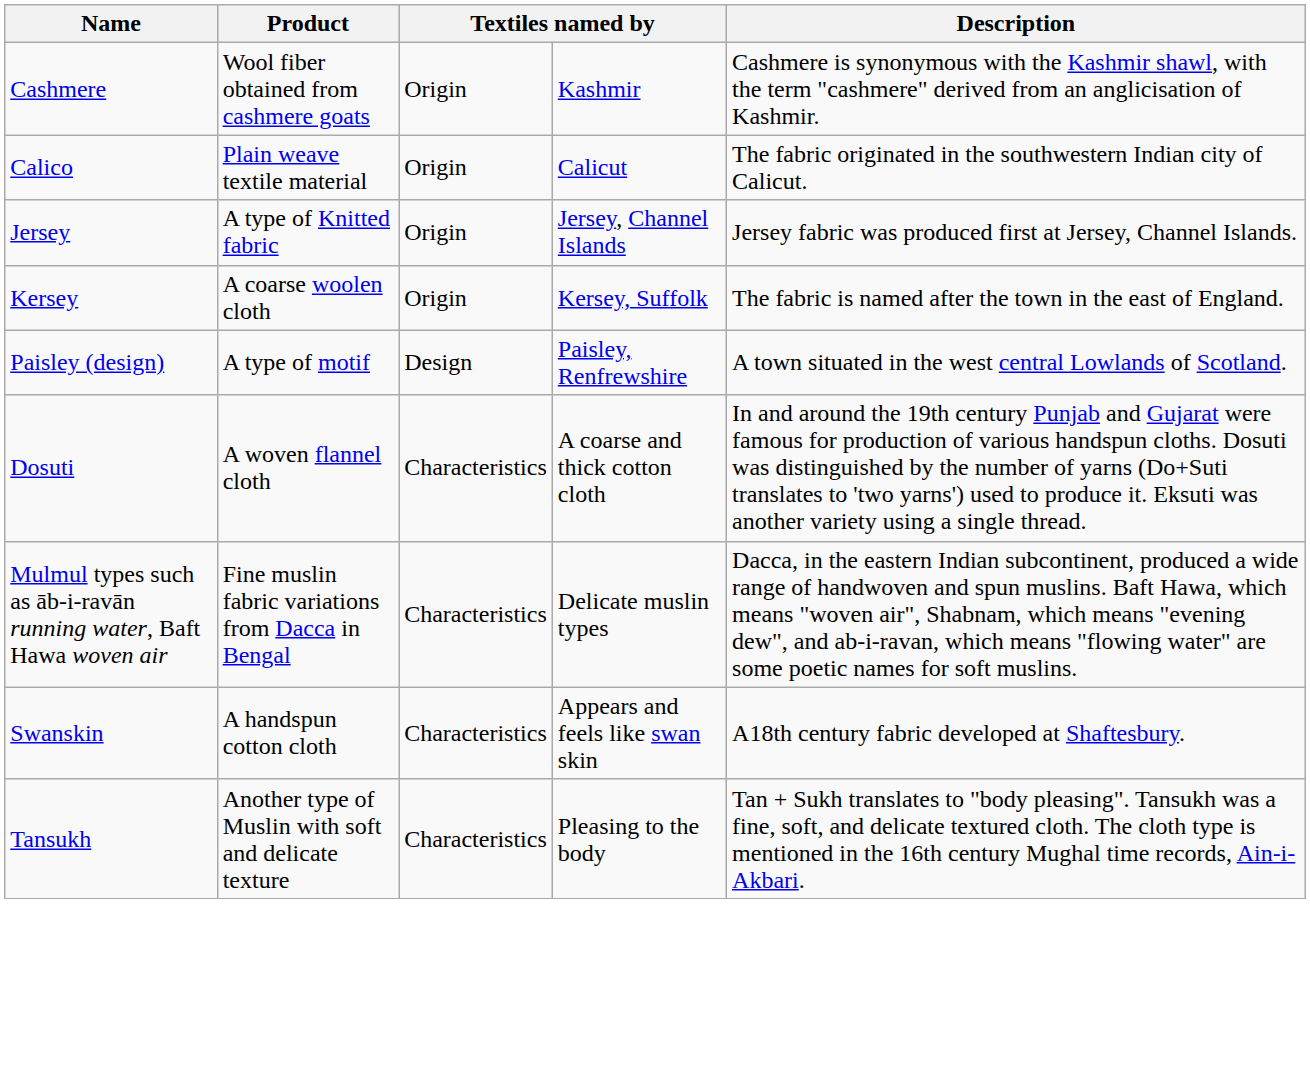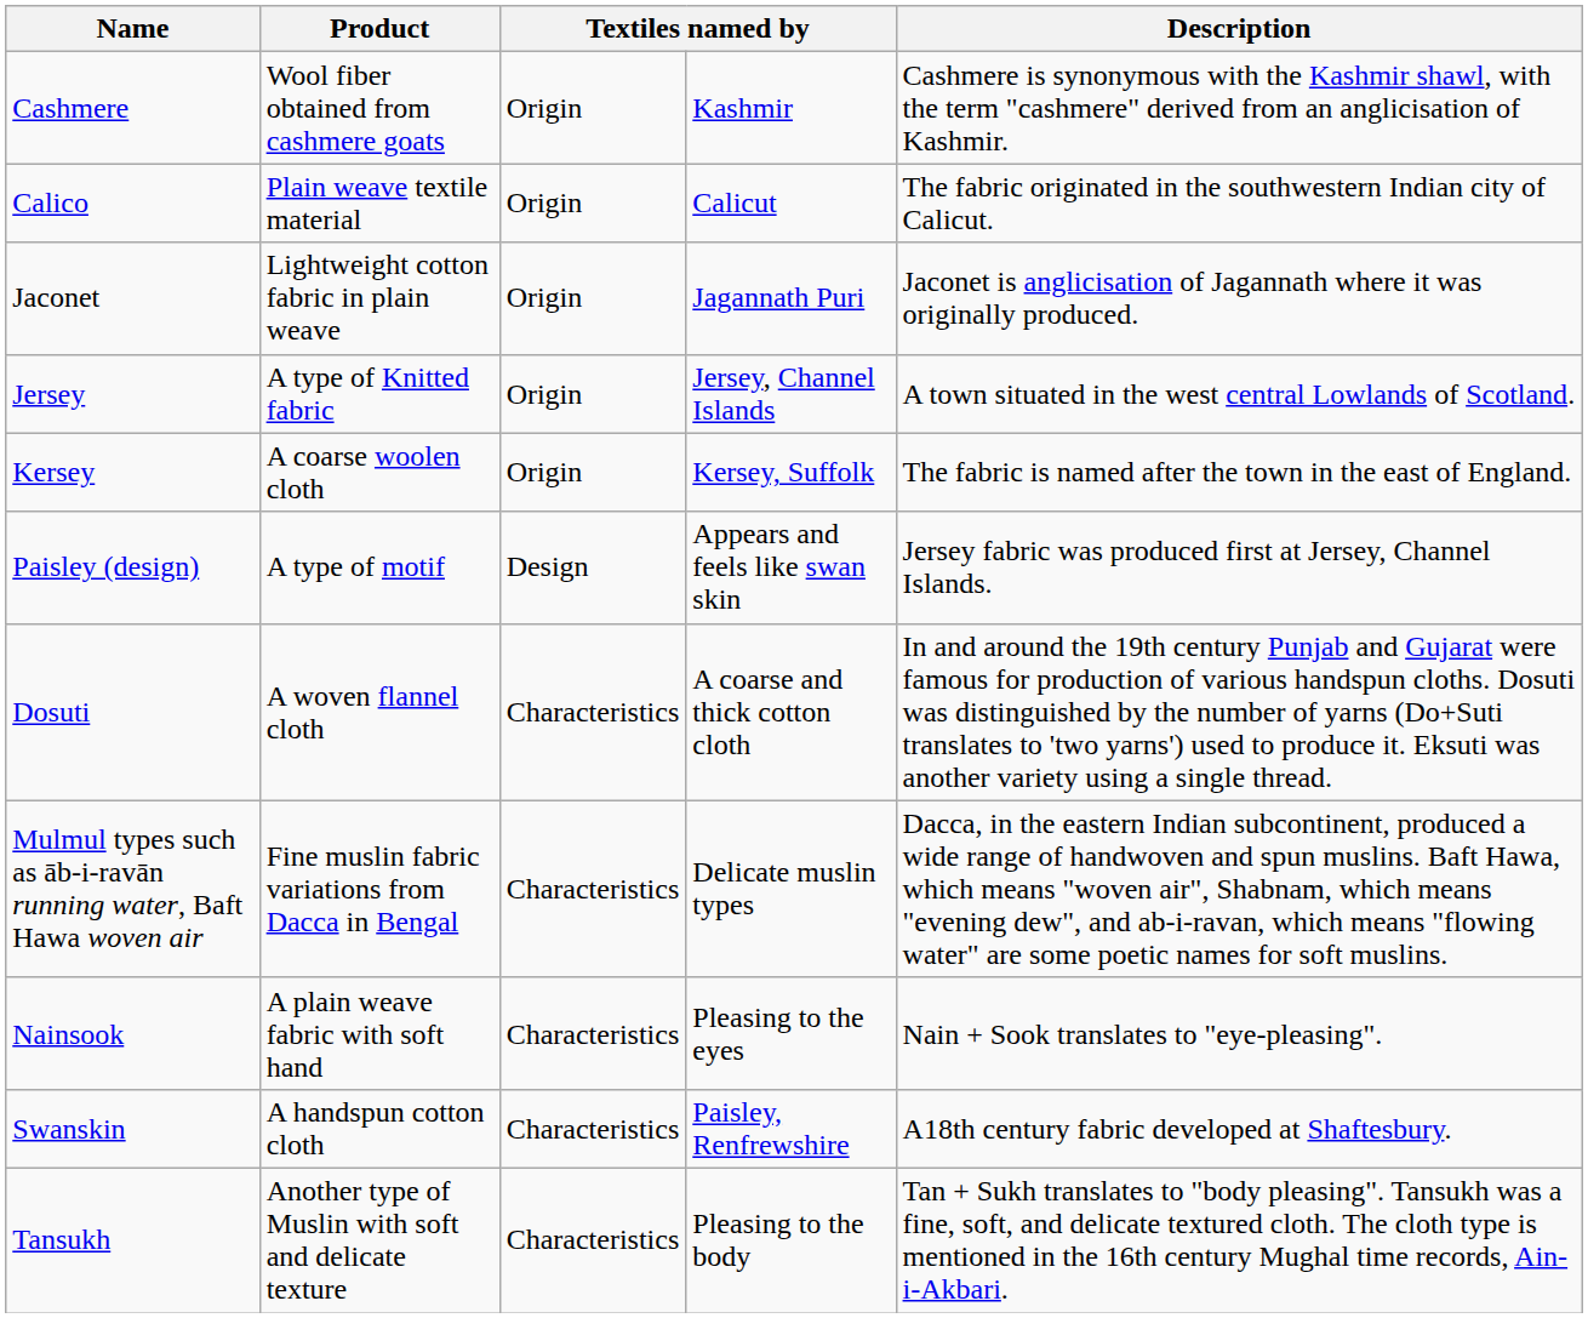 <table class="wikitable" style="clear: both">
 <tr>
 <th>Name</th>
 <th>Product</th>
 <th colspan="2">Textiles named by</th>
 <th>Description</th>
 </tr>
 <tr>
 <td><a href='#'>Cashmere</a></td>
 <td>Wool fiber obtained from <a href='#'>cashmere goats</a></td>
 <td>Origin</td>
 <td><a href='#'>Kashmir</a></td>
 <td>Cashmere is synonymous with the <a href='#'>Kashmir shawl</a>, with the term "cashmere" derived from an anglicisation of Kashmir.</td>
 </tr>
 <tr>
 <td><a href='#'>Calico</a></td>
 <td><a href='#'>Plain weave</a> textile material</td>
 <td>Origin</td>
 <td><a href='#'>Calicut</a></td>
 <td>The fabric originated in the southwestern Indian city of Calicut.</td>
 </tr>
 <tr>
+<td>Jaconet</td>
+<td>Lightweight cotton fabric in plain weave</td>
+<td>Origin</td>
+<td><a href='#'>Jagannath Puri</a></td>
+<td>Jaconet is <a href='#'>anglicisation</a> of Jagannath where it was originally produced.</td>
+</tr>
+<tr>
 <td><a href='#'>Jersey</a></td>
 <td>A type of <a href='#'>Knitted fabric</a></td>
 <td>Origin</td>
 <td><a href='#'>Jersey</a>, <a href='#'>Channel Islands</a></td>
-<td>Jersey fabric was produced first at Jersey, Channel Islands.</td>
+<td>A town situated in the west <a href='#'>central Lowlands</a> of <a href='#'>Scotland</a>.</td>
 </tr>
 <tr>
 <td><a href='#'>Kersey</a></td>
 <td>A coarse <a href='#'>woolen</a> cloth</td>
 <td>Origin</td>
 <td><a href='#'>Kersey, Suffolk</a></td>
 <td>The fabric is named after the town in the east of England.</td>
 </tr>
 <tr>
 <td><a href='#'>Paisley (design)</a></td>
 <td>A type of <a href='#'>motif</a></td>
 <td>Design</td>
-<td><a href='#'>Paisley, Renfrewshire</a></td>
-<td>A town situated in the west <a href='#'>central Lowlands</a> of <a href='#'>Scotland</a>.</td>
+<td>Appears and feels like <a href='#'>swan</a> skin</td>
+<td>Jersey fabric was produced first at Jersey, Channel Islands.</td>
 </tr>
 <tr>
 <td><a href='#'>Dosuti</a></td>
 <td>A woven <a href='#'>flannel</a> cloth</td>
 <td>Characteristics</td>
 <td>A coarse and thick cotton cloth</td>
 <td>In and around the 19th century <a href='#'>Punjab</a> and <a href='#'>Gujarat</a> were famous for production of various handspun cloths. Dosuti was distinguished by the number of yarns (Do+Suti translates to 'two yarns') used to produce it. Eksuti was another variety using a single thread.<br></td>
 </tr>
 <tr>
 <td><a href='#'>Mulmul</a> types such as āb-i-ravān <em>running water</em>, Baft Hawa <em>woven air</em></td>
 <td>Fine muslin fabric variations from <a href='#'>Dacca</a> in <a href='#'>Bengal</a></td>
 <td>Characteristics</td>
 <td>Delicate muslin types</td>
 <td>Dacca, in the eastern Indian subcontinent, produced a wide range of handwoven and spun muslins. Baft Hawa, which means "woven air", Shabnam, which means "evening dew", and ab-i-ravan, which means "flowing water" are some poetic names for soft muslins.</td>
 </tr>
 <tr>
+<td><a href='#'>Nainsook</a></td>
+<td>A plain weave fabric with soft hand</td>
+<td>Characteristics</td>
+<td>Pleasing to the eyes</td>
+<td>Nain + Sook translates to "eye-pleasing".</td>
+</tr>
+<tr>
 <td><a href='#'>Swanskin</a></td>
 <td>A handspun cotton cloth</td>
 <td>Characteristics</td>
-<td>Appears and feels like <a href='#'>swan</a> skin</td>
+<td><a href='#'>Paisley, Renfrewshire</a></td>
 <td>A18th century fabric developed at <a href='#'>Shaftesbury</a>.</td>
 </tr>
 <tr>
 <td><a href='#'>Tansukh</a></td>
 <td>Another type of Muslin with soft and delicate texture</td>
 <td>Characteristics</td>
 <td>Pleasing to the body</td>
 <td>Tan + Sukh translates to "body pleasing". Tansukh was a fine, soft, and delicate textured cloth. The cloth type is mentioned in the 16th century Mughal time records, <a href='#'>Ain-i-Akbari</a>.</td>
 </tr>
 </table>
